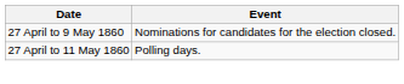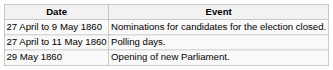 <table class="wikitable">
 <tr>
 <th>Date</th>
 <th>Event</th>
 </tr>
 <tr>
 <td>27 April to 9 May 1860</td>
 <td>Nominations for candidates for the election closed.</td>
 </tr>
 <tr>
 <td>27 April to 11 May 1860</td>
 <td>Polling days.</td>
 </tr>
+<tr>
+<td>29 May 1860</td>
+<td>Opening of new Parliament.</td>
+</tr>
 </table>
